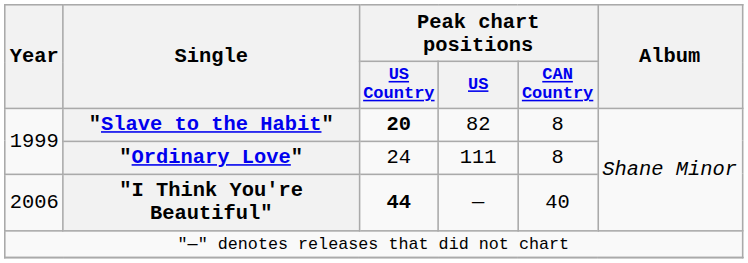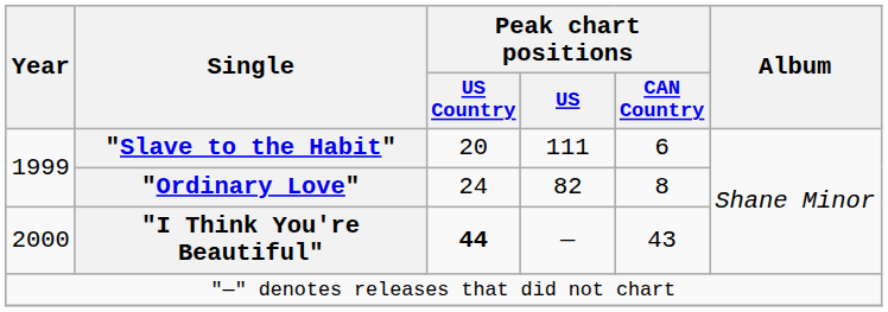 <table class="wikitable plainrowheaders" style="text-align:center;">
 <tr>
 <th rowspan="2">Year</th>
 <th rowspan="2" style="width:14em;">Single</th>
 <th colspan="3">Peak chart positions</th>
 <th rowspan="2">Album</th>
 </tr>
 <tr style="font-size:smaller;">
 <th width="45"><a href='#'>US Country</a></th>
 <th width="45"><a href='#'>US</a></th>
 <th width="45"><a href='#'>CAN Country</a></th>
 </tr>
 <tr>
 <td rowspan="2">1999</td>
 <th scope="row">"<a href='#'>Slave to the Habit</a>"</th>
-<td><strong>20</strong></td>
-<td>82</td>
-<td>8</td>
+<td>20</td>
+<td>111</td>
+<td>6</td>
 <td align="left" rowspan="3"><em>Shane Minor</em></td>
 </tr>
 <tr>
 <th scope="row">"<a href='#'>Ordinary Love</a>"</th>
 <td>24</td>
-<td>111</td>
+<td>82</td>
 <td>8</td>
 </tr>
 <tr>
-<td>2006</td>
+<td>2000</td>
 <th scope="row">"I Think You're Beautiful"</th>
 <td><strong>44</strong></td>
 <td>—</td>
-<td>40</td>
+<td>43</td>
 </tr>
 <tr>
 <td colspan="6" style="font-size:8pt">"—" denotes releases that did not chart</td>
 </tr>
 <tr>
 </tr>
 </table>
